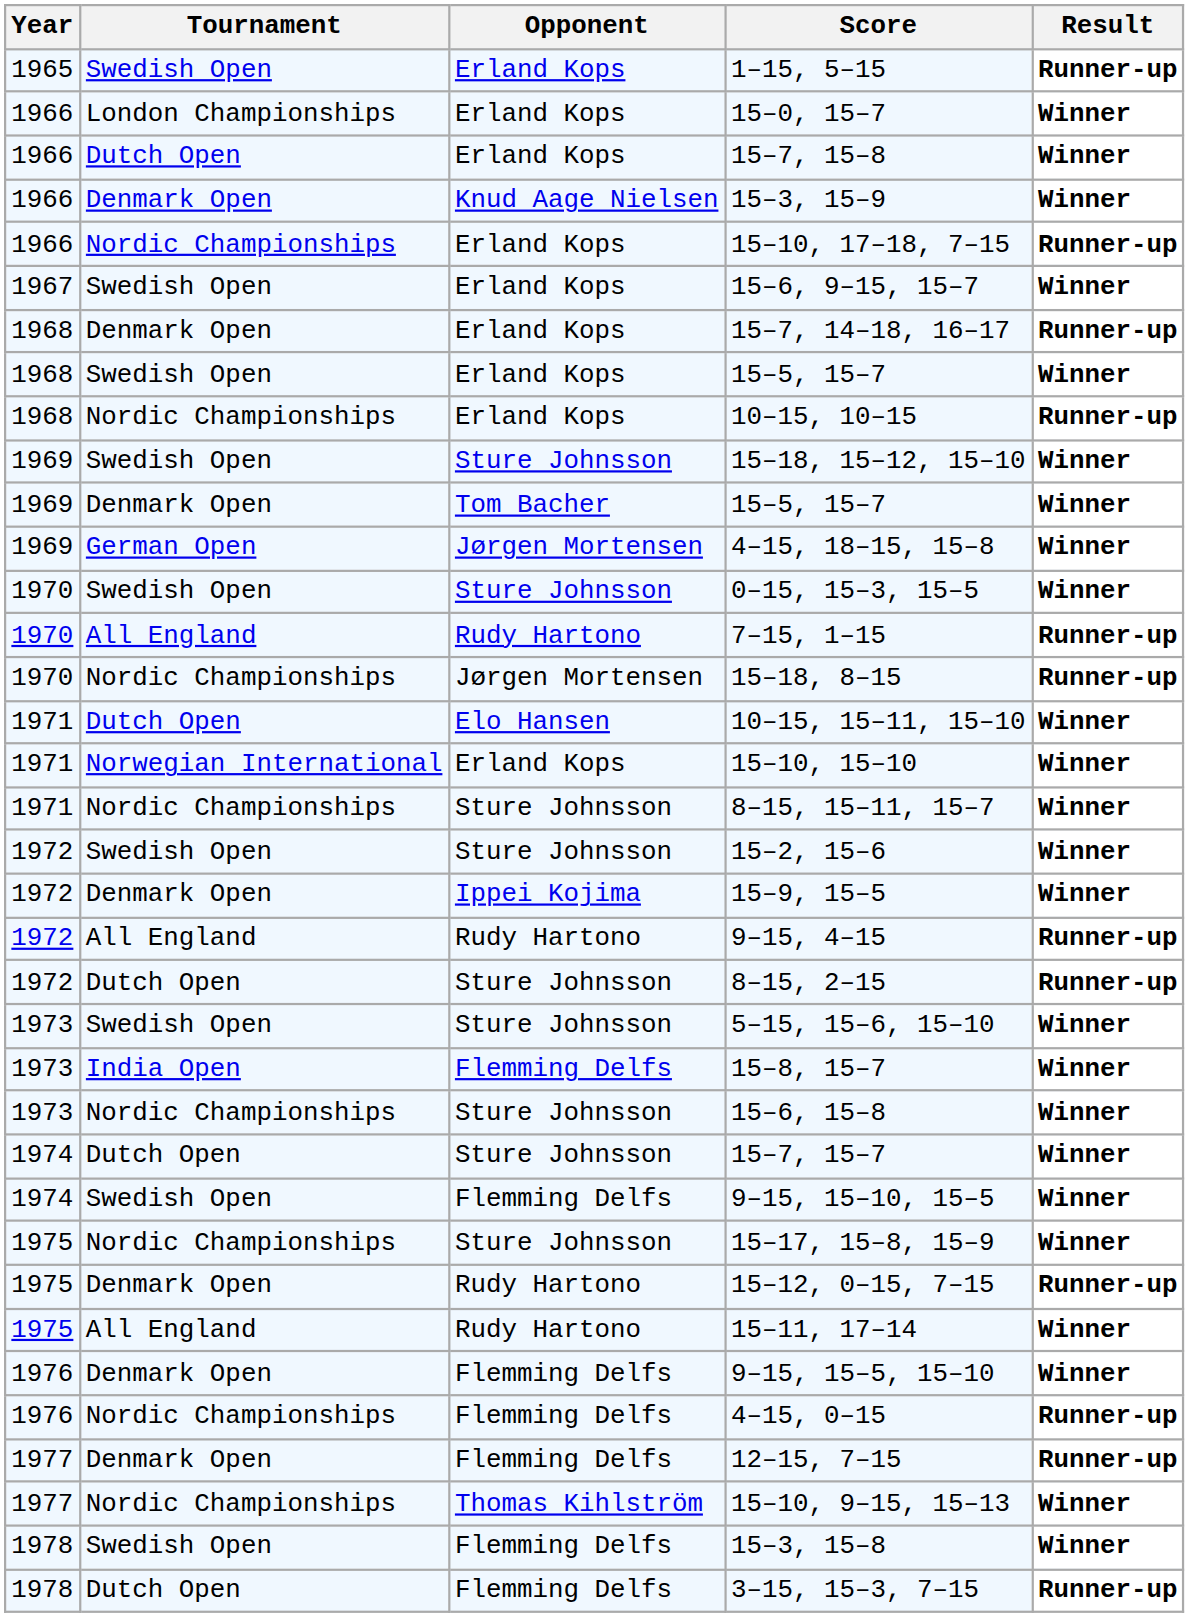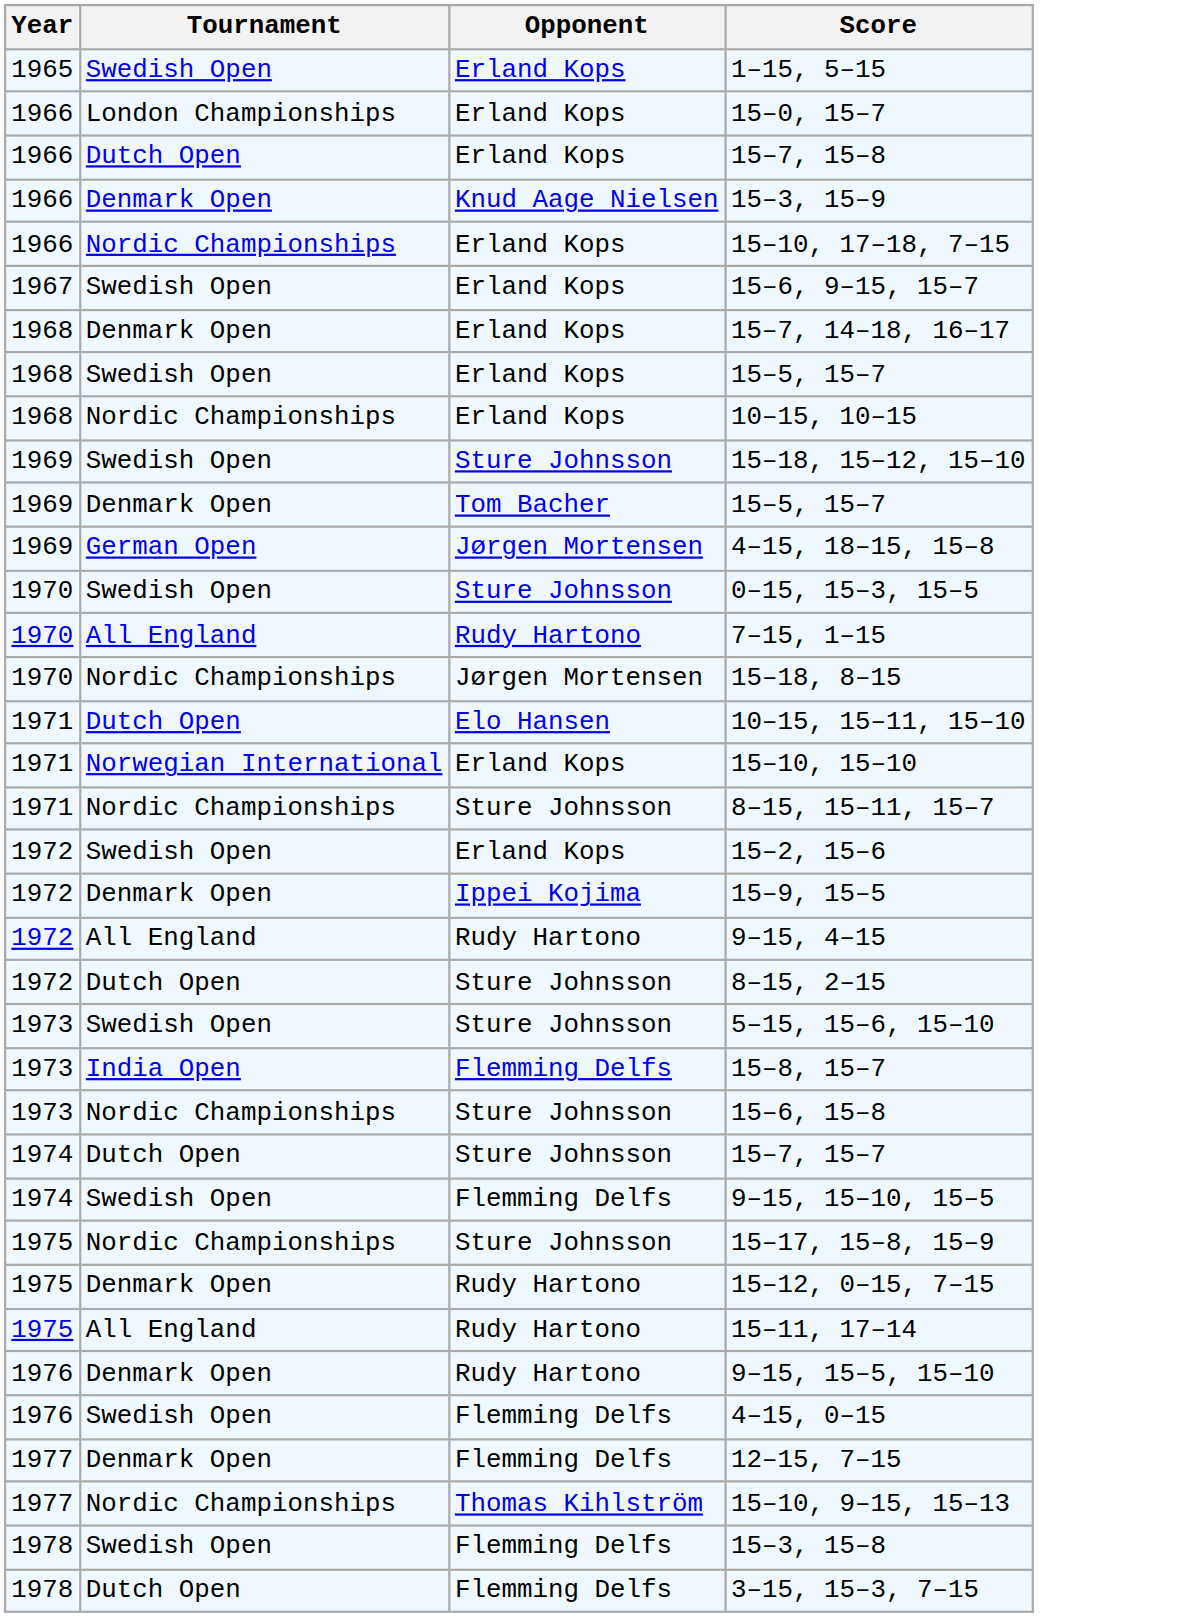 <table class="sortable wikitable" style="font-size: 90%;">
 <tr>
 <th>Year</th>
 <th>Tournament</th>
 <th>Opponent</th>
 <th>Score</th>
-<th>Result</th>
 </tr>
 <tr style="background:#f0f8ff;">
 <td align="center">1965</td>
 <td><a href='#'>Swedish Open</a></td>
 <td> <a href='#'>Erland Kops</a></td>
 <td>1–15, 5–15</td>
-<td style="text-align:left; background:white"> <strong>Runner-up</strong></td>
 </tr>
 <tr style="background:#f0f8ff;">
 <td align="center">1966</td>
 <td>London Championships</td>
 <td> Erland Kops</td>
 <td>15–0, 15–7</td>
-<td style="text-align:left; background:white"> <strong>Winner</strong></td>
 </tr>
 <tr style="background:#f0f8ff;">
 <td align="center">1966</td>
 <td><a href='#'>Dutch Open</a></td>
 <td> Erland Kops</td>
 <td>15–7, 15–8</td>
-<td style="text-align:left; background:white"> <strong>Winner</strong></td>
 </tr>
 <tr style="background:#f0f8ff;">
 <td align="center">1966</td>
 <td><a href='#'>Denmark Open</a></td>
 <td> <a href='#'>Knud Aage Nielsen</a></td>
 <td>15–3, 15–9</td>
-<td style="text-align:left; background:white"> <strong>Winner</strong></td>
 </tr>
 <tr style="background:#f0f8ff;">
 <td align="center">1966</td>
 <td><a href='#'>Nordic Championships</a></td>
 <td> Erland Kops</td>
 <td>15–10, 17–18, 7–15</td>
-<td style="text-align:left; background:white"> <strong>Runner-up</strong></td>
 </tr>
 <tr style="background:#f0f8ff;">
 <td align="center">1967</td>
 <td>Swedish Open</td>
 <td> Erland Kops</td>
 <td>15–6, 9–15, 15–7</td>
-<td style="text-align:left; background:white"> <strong>Winner</strong></td>
 </tr>
 <tr style="background:#f0f8ff;">
 <td align="center">1968</td>
 <td>Denmark Open</td>
 <td> Erland Kops</td>
 <td>15–7, 14–18, 16–17</td>
-<td style="text-align:left; background:white"> <strong>Runner-up</strong></td>
 </tr>
 <tr style="background:#f0f8ff;">
 <td align="center">1968</td>
 <td>Swedish Open</td>
 <td> Erland Kops</td>
 <td>15–5, 15–7</td>
-<td style="text-align:left; background:white"> <strong>Winner</strong></td>
 </tr>
 <tr style="background:#f0f8ff;">
 <td align="center">1968</td>
 <td>Nordic Championships</td>
 <td> Erland Kops</td>
 <td>10–15, 10–15</td>
-<td style="text-align:left; background:white"> <strong>Runner-up</strong></td>
 </tr>
 <tr style="background:#f0f8ff;">
 <td align="center">1969</td>
 <td>Swedish Open</td>
 <td> <a href='#'>Sture Johnsson</a></td>
 <td>15–18, 15–12, 15–10</td>
-<td style="text-align:left; background:white"> <strong>Winner</strong></td>
 </tr>
 <tr style="background:#f0f8ff;">
 <td align="center">1969</td>
 <td>Denmark Open</td>
 <td> <a href='#'>Tom Bacher</a></td>
 <td>15–5, 15–7</td>
-<td style="text-align:left; background:white"> <strong>Winner</strong></td>
 </tr>
 <tr style="background:#f0f8ff;">
 <td align="center">1969</td>
 <td><a href='#'>German Open</a></td>
 <td> <a href='#'>Jørgen Mortensen</a></td>
 <td>4–15, 18–15, 15–8</td>
-<td style="text-align:left; background:white"> <strong>Winner</strong></td>
 </tr>
 <tr style="background:#f0f8ff;">
 <td align="center">1970</td>
 <td>Swedish Open</td>
 <td> <a href='#'>Sture Johnsson</a></td>
 <td>0–15, 15–3, 15–5</td>
-<td style="text-align:left; background:white"> <strong>Winner</strong></td>
 </tr>
 <tr style="background:#f0f8ff;">
 <td align="center"><a href='#'>1970</a></td>
 <td><a href='#'>All England</a></td>
 <td> <a href='#'>Rudy Hartono</a></td>
 <td>7–15, 1–15</td>
-<td style="text-align:left; background:white"> <strong>Runner-up</strong></td>
 </tr>
 <tr style="background:#f0f8ff;">
 <td align="center">1970</td>
 <td>Nordic Championships</td>
 <td> Jørgen Mortensen</td>
 <td>15–18, 8–15</td>
-<td style="text-align:left; background:white"> <strong>Runner-up</strong></td>
 </tr>
 <tr style="background:#f0f8ff;">
 <td align="center">1971</td>
 <td><a href='#'>Dutch Open</a></td>
 <td> <a href='#'>Elo Hansen</a></td>
 <td>10–15, 15–11, 15–10</td>
-<td style="text-align:left; background:white"> <strong>Winner</strong></td>
 </tr>
 <tr style="background:#f0f8ff;">
 <td align="center">1971</td>
 <td><a href='#'>Norwegian International</a></td>
 <td> Erland Kops</td>
 <td>15–10, 15–10</td>
-<td style="text-align:left; background:white"> <strong>Winner</strong></td>
 </tr>
 <tr style="background:#f0f8ff;">
 <td align="center">1971</td>
 <td>Nordic Championships</td>
 <td> Sture Johnsson</td>
 <td>8–15, 15–11, 15–7</td>
-<td style="text-align:left; background:white"> <strong>Winner</strong></td>
 </tr>
 <tr style="background:#f0f8ff;">
 <td align="center">1972</td>
 <td>Swedish Open</td>
-<td> Sture Johnsson</td>
+<td> Erland Kops</td>
 <td>15–2, 15–6</td>
-<td style="text-align:left; background:white"> <strong>Winner</strong></td>
 </tr>
 <tr style="background:#f0f8ff;">
 <td align="center">1972</td>
 <td>Denmark Open</td>
 <td> <a href='#'>Ippei Kojima</a></td>
 <td>15–9, 15–5</td>
-<td style="text-align:left; background:white"> <strong>Winner</strong></td>
 </tr>
 <tr style="background:#f0f8ff;">
 <td align="center"><a href='#'>1972</a></td>
 <td>All England</td>
 <td> Rudy Hartono</td>
 <td>9–15, 4–15</td>
-<td style="text-align:left; background:white"> <strong>Runner-up</strong></td>
 </tr>
 <tr style="background:#f0f8ff;">
 <td align="center">1972</td>
 <td>Dutch Open</td>
 <td> Sture Johnsson</td>
 <td>8–15, 2–15</td>
-<td style="text-align:left; background:white"> <strong>Runner-up</strong></td>
 </tr>
 <tr style="background:#f0f8ff;">
 <td align="center">1973</td>
 <td>Swedish Open</td>
 <td> Sture Johnsson</td>
 <td>5–15, 15–6, 15–10</td>
-<td style="text-align:left; background:white"> <strong>Winner</strong></td>
 </tr>
 <tr style="background:#f0f8ff;">
 <td align="center">1973</td>
 <td><a href='#'>India Open</a></td>
 <td> <a href='#'>Flemming Delfs</a></td>
 <td>15–8, 15–7</td>
-<td style="text-align:left; background:white"> <strong>Winner</strong></td>
 </tr>
 <tr style="background:#f0f8ff;">
 <td align="center">1973</td>
 <td>Nordic Championships</td>
 <td> Sture Johnsson</td>
 <td>15–6, 15–8</td>
-<td style="text-align:left; background:white"> <strong>Winner</strong></td>
 </tr>
 <tr style="background:#f0f8ff;">
 <td align="center">1974</td>
 <td>Dutch Open</td>
 <td> Sture Johnsson</td>
 <td>15–7, 15–7</td>
-<td style="text-align:left; background:white"> <strong>Winner</strong></td>
 </tr>
 <tr style="background:#f0f8ff;">
 <td align="center">1974</td>
 <td>Swedish Open</td>
 <td> Flemming Delfs</td>
 <td>9–15, 15–10, 15–5</td>
-<td style="text-align:left; background:white"> <strong>Winner</strong></td>
 </tr>
 <tr style="background:#f0f8ff;">
 <td align="center">1975</td>
 <td>Nordic Championships</td>
 <td> Sture Johnsson</td>
 <td>15–17, 15–8, 15–9</td>
-<td style="text-align:left; background:white"> <strong>Winner</strong></td>
 </tr>
 <tr style="background:#f0f8ff;">
 <td align="center">1975</td>
 <td>Denmark Open</td>
 <td> Rudy Hartono</td>
 <td>15–12, 0–15, 7–15</td>
-<td style="text-align:left; background:white"> <strong>Runner-up</strong></td>
 </tr>
 <tr style="background:#f0f8ff;">
 <td align="center"><a href='#'>1975</a></td>
 <td>All England</td>
 <td> Rudy Hartono</td>
 <td>15–11, 17–14</td>
-<td style="text-align:left; background:white"> <strong>Winner</strong></td>
 </tr>
 <tr style="background:#f0f8ff;">
 <td align="center">1976</td>
 <td>Denmark Open</td>
-<td> Flemming Delfs</td>
+<td> Rudy Hartono</td>
 <td>9–15, 15–5, 15–10</td>
-<td style="text-align:left; background:white"> <strong>Winner</strong></td>
 </tr>
 <tr style="background:#f0f8ff;">
 <td align="center">1976</td>
-<td>Nordic Championships</td>
+<td>Swedish Open</td>
 <td> Flemming Delfs</td>
 <td>4–15, 0–15</td>
-<td style="text-align:left; background:white"> <strong>Runner-up</strong></td>
 </tr>
 <tr style="background:#f0f8ff;">
 <td align="center">1977</td>
 <td>Denmark Open</td>
 <td> Flemming Delfs</td>
 <td>12–15, 7–15</td>
-<td style="text-align:left; background:white"> <strong>Runner-up</strong></td>
 </tr>
 <tr style="background:#f0f8ff;">
 <td align="center">1977</td>
 <td>Nordic Championships</td>
 <td> <a href='#'>Thomas Kihlström</a></td>
 <td>15–10, 9–15, 15–13</td>
-<td style="text-align:left; background:white"> <strong>Winner</strong></td>
 </tr>
 <tr style="background:#f0f8ff;">
 <td align="center">1978</td>
 <td>Swedish Open</td>
 <td> Flemming Delfs</td>
 <td>15–3, 15–8</td>
-<td style="text-align:left; background:white"> <strong>Winner</strong></td>
 </tr>
 <tr style="background:#f0f8ff;">
 <td align="center">1978</td>
 <td>Dutch Open</td>
 <td> Flemming Delfs</td>
 <td>3–15, 15–3, 7–15</td>
-<td style="text-align:left; background:white"> <strong>Runner-up</strong></td>
 </tr>
 </table>
